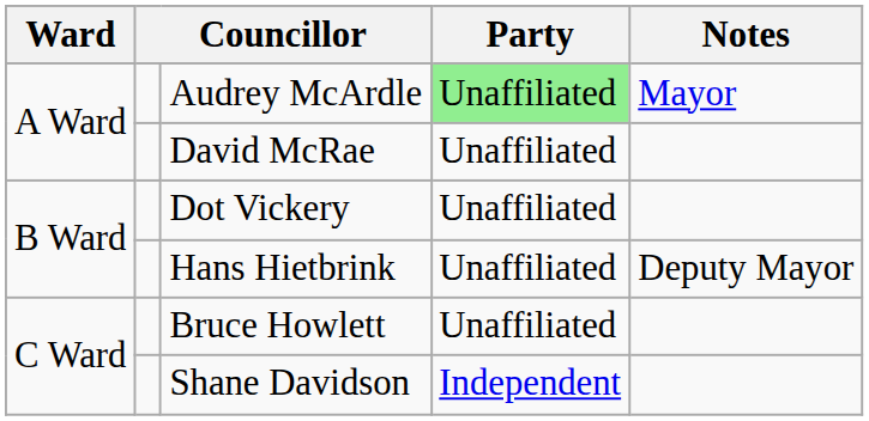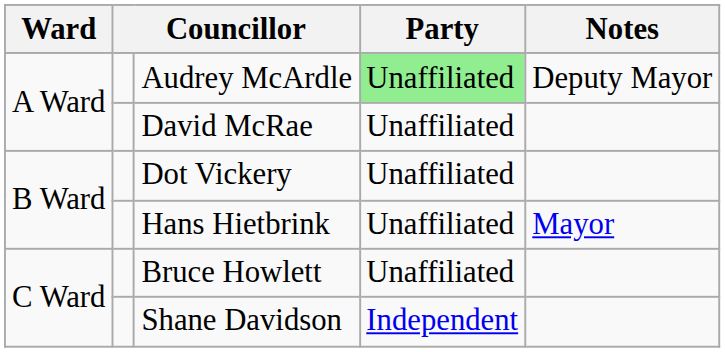 <table class="wikitable">
 <tr>
 <th>Ward</th>
 <th colspan="2">Councillor</th>
 <th>Party</th>
 <th>Notes</th>
 </tr>
 <tr>
 <td rowspan="2">A Ward</td>
 <td> </td>
 <td>Audrey McArdle</td>
 <td style="background: lightgreen;">Unaffiliated</td>
-<td><a href='#'>Mayor</a></td>
+<td>Deputy Mayor</td>
 </tr>
 <tr>
 <td> </td>
 <td>David McRae</td>
 <td>Unaffiliated</td>
 <td></td>
 </tr>
 <tr>
 <td rowspan="2">B Ward</td>
 <td> </td>
 <td>Dot Vickery</td>
 <td>Unaffiliated</td>
 <td></td>
 </tr>
 <tr>
 <td> </td>
 <td>Hans Hietbrink</td>
 <td>Unaffiliated</td>
-<td>Deputy Mayor</td>
+<td><a href='#'>Mayor</a></td>
 </tr>
 <tr>
 <td rowspan="2">C Ward</td>
 <td> </td>
 <td>Bruce Howlett</td>
 <td>Unaffiliated</td>
 <td></td>
 </tr>
 <tr>
 <td> </td>
 <td>Shane Davidson</td>
 <td><a href='#'>Independent</a></td>
 <td></td>
 </tr>
 </table>
